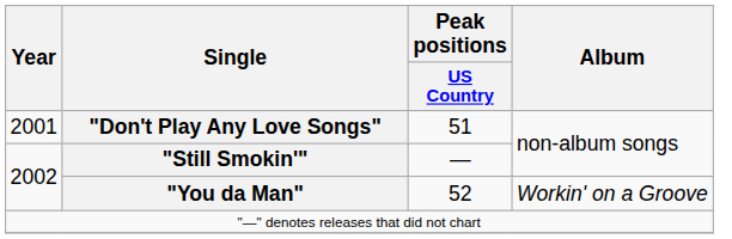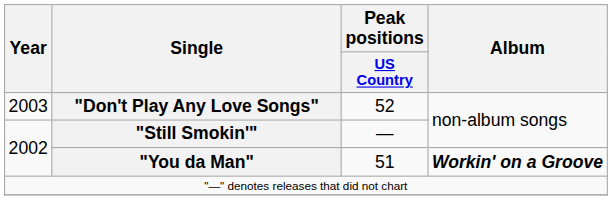 <table class="wikitable plainrowheaders" style="text-align:center;">
 <tr>
 <th rowspan="2">Year</th>
 <th rowspan="2" style="width:16em;">Single</th>
 <th colspan="1">Peak positions</th>
 <th rowspan="2">Album</th>
 </tr>
 <tr style="font-size:smaller;">
 <th width="65"><a href='#'>US Country</a><br></th>
 </tr>
 <tr>
-<td>2001</td>
+<td>2003</td>
 <th scope="row">"Don't Play Any Love Songs"</th>
-<td>51</td>
+<td>52</td>
 <td align="left" rowspan="2">non-album songs</td>
 </tr>
 <tr>
 <td rowspan="2">2002</td>
 <th scope="row">"Still Smokin'"</th>
 <td>—</td>
 </tr>
 <tr>
 <th scope="row">"You da Man"</th>
-<td>52</td>
-<td align="left"><em>Workin' on a Groove</em></td>
+<td>51</td>
+<td align="left"><strong><em>Workin' on a Groove</em></strong></td>
 </tr>
 <tr>
 <td colspan="4" style="font-size:8pt">"—" denotes releases that did not chart</td>
 </tr>
 <tr>
 </tr>
 </table>
